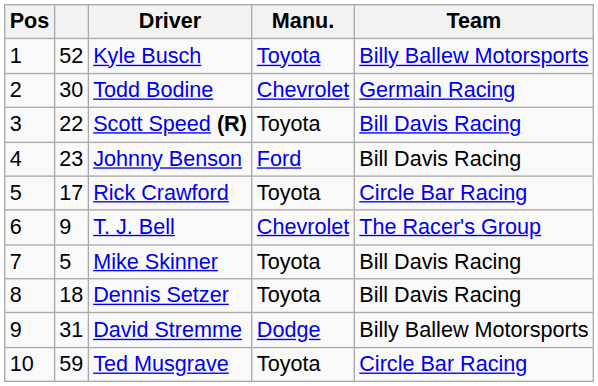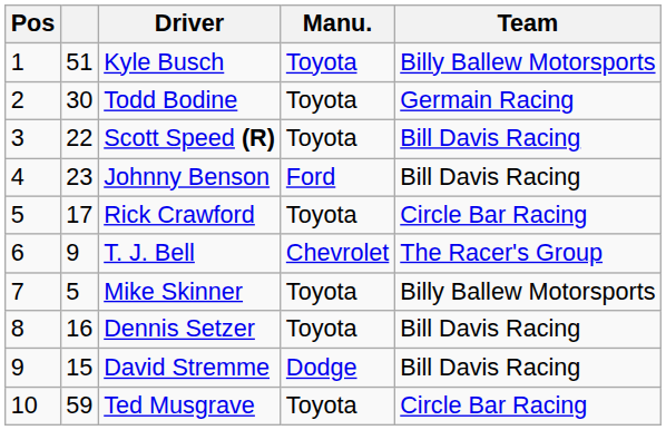 <table class="wikitable">
 <tr>
 <th>Pos</th>
 <th></th>
 <th>Driver</th>
 <th>Manu.</th>
 <th>Team</th>
 </tr>
 <tr>
 <td>1</td>
-<td>52</td>
+<td>51</td>
 <td><a href='#'>Kyle Busch</a></td>
 <td><a href='#'>Toyota</a></td>
 <td><a href='#'>Billy Ballew Motorsports</a></td>
 </tr>
 <tr>
 <td>2</td>
 <td>30</td>
 <td><a href='#'>Todd Bodine</a></td>
-<td><a href='#'>Chevrolet</a></td>
+<td>Toyota</td>
 <td><a href='#'>Germain Racing</a></td>
 </tr>
 <tr>
 <td>3</td>
 <td>22</td>
 <td><a href='#'>Scott Speed</a> <strong>(R)</strong></td>
 <td>Toyota</td>
 <td><a href='#'>Bill Davis Racing</a></td>
 </tr>
 <tr>
 <td>4</td>
 <td>23</td>
 <td><a href='#'>Johnny Benson</a></td>
 <td><a href='#'>Ford</a></td>
 <td>Bill Davis Racing</td>
 </tr>
 <tr>
 <td>5</td>
 <td>17</td>
 <td><a href='#'>Rick Crawford</a></td>
 <td>Toyota</td>
 <td><a href='#'>Circle Bar Racing</a></td>
 </tr>
 <tr>
 <td>6</td>
 <td>9</td>
 <td><a href='#'>T. J. Bell</a></td>
 <td><a href='#'>Chevrolet</a></td>
 <td><a href='#'>The Racer's Group</a></td>
 </tr>
 <tr>
 <td>7</td>
 <td>5</td>
 <td><a href='#'>Mike Skinner</a></td>
 <td>Toyota</td>
-<td>Bill Davis Racing</td>
+<td>Billy Ballew Motorsports</td>
 </tr>
 <tr>
 <td>8</td>
-<td>18</td>
+<td>16</td>
 <td><a href='#'>Dennis Setzer</a></td>
 <td>Toyota</td>
 <td>Bill Davis Racing</td>
 </tr>
 <tr>
 <td>9</td>
-<td>31</td>
+<td>15</td>
 <td><a href='#'>David Stremme</a></td>
 <td><a href='#'>Dodge</a></td>
-<td>Billy Ballew Motorsports</td>
+<td>Bill Davis Racing</td>
 </tr>
 <tr>
 <td>10</td>
 <td>59</td>
 <td><a href='#'>Ted Musgrave</a></td>
 <td>Toyota</td>
 <td><a href='#'>Circle Bar Racing</a></td>
 </tr>
 </table>
